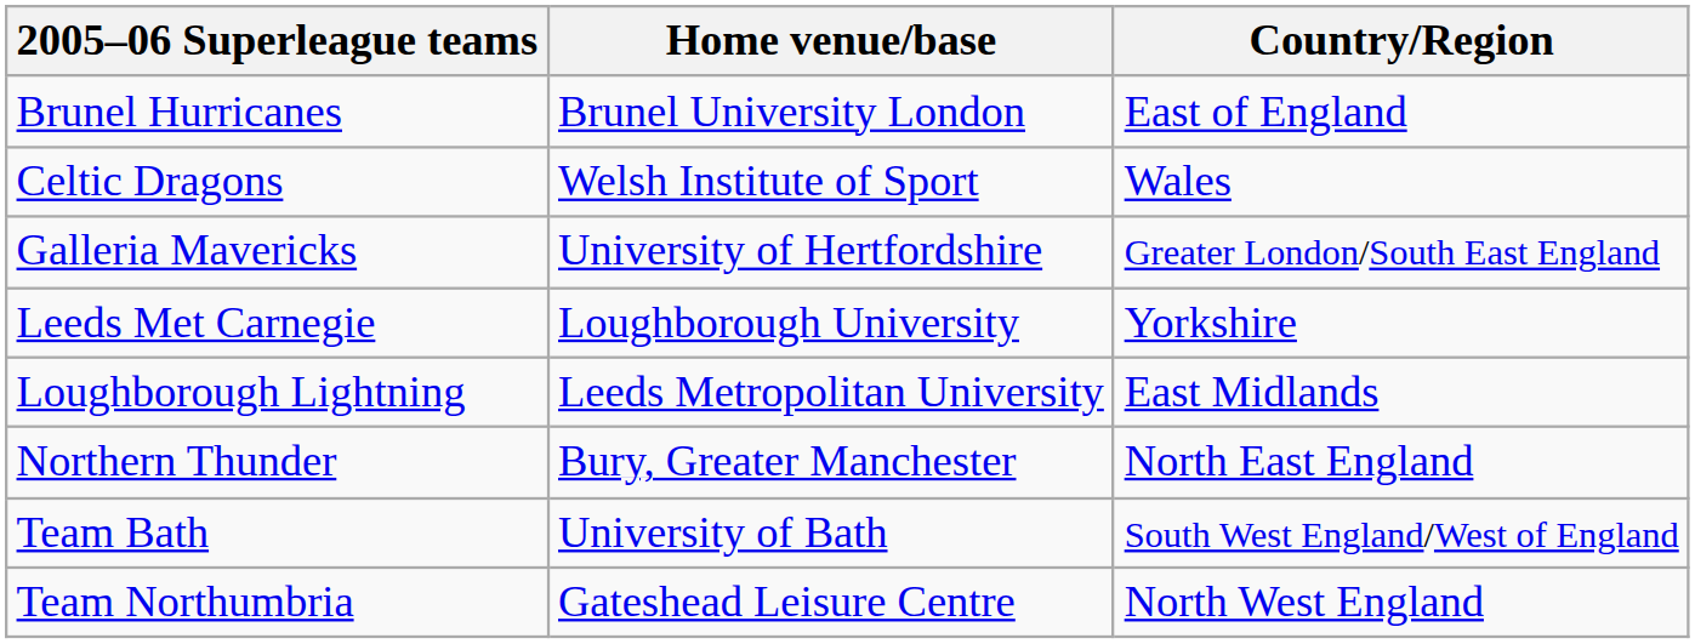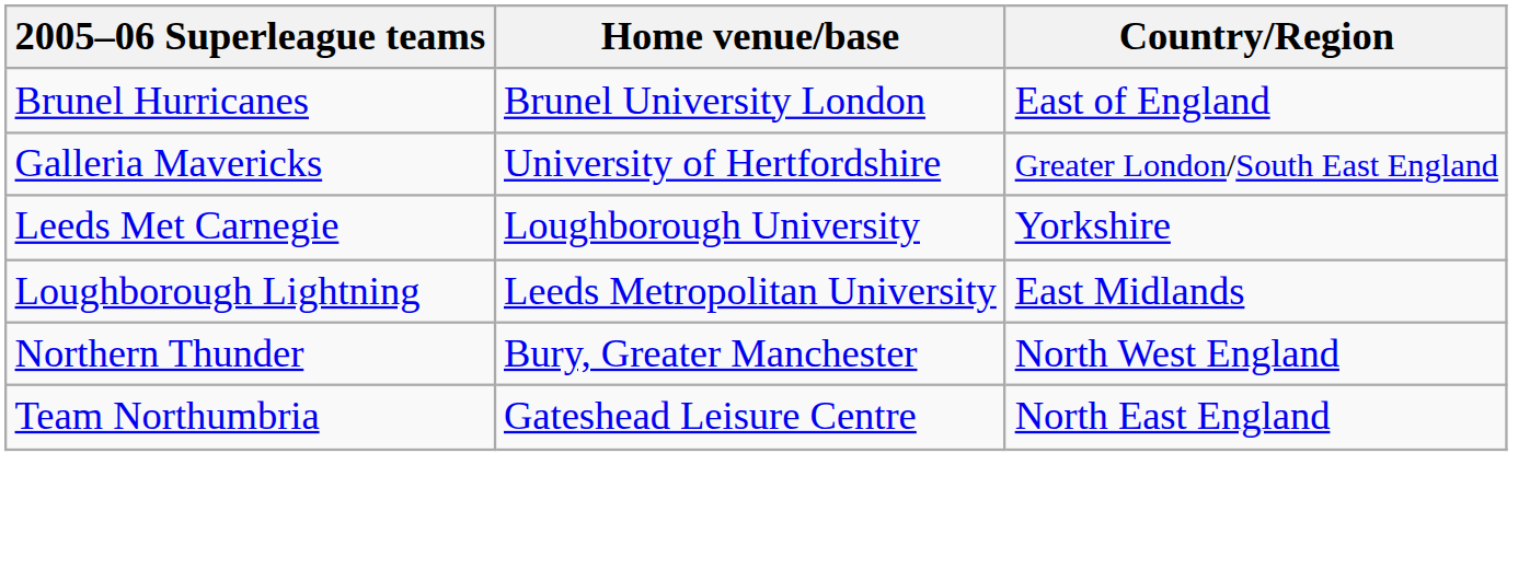 <table class="wikitable collapsible">
 <tr>
 <th>2005–06 Superleague teams</th>
 <th>Home venue/base</th>
 <th>Country/Region</th>
 </tr>
 <tr>
 <td><a href='#'>Brunel Hurricanes</a></td>
 <td><a href='#'>Brunel University London</a></td>
 <td><a href='#'>East of England</a></td>
-</tr>
-<tr>
-<td><a href='#'>Celtic Dragons</a></td>
-<td><a href='#'>Welsh Institute of Sport</a></td>
-<td><a href='#'>Wales</a></td>
 </tr>
 <tr>
 <td><a href='#'>Galleria Mavericks</a></td>
 <td><a href='#'>University of Hertfordshire</a></td>
 <td><small><a href='#'>Greater London</a>/<a href='#'>South East England</a></small></td>
 </tr>
 <tr>
 <td><a href='#'>Leeds Met Carnegie</a></td>
 <td><a href='#'>Loughborough University</a></td>
 <td><a href='#'>Yorkshire</a></td>
 </tr>
 <tr>
 <td><a href='#'>Loughborough Lightning</a></td>
 <td><a href='#'>Leeds Metropolitan University</a></td>
 <td><a href='#'>East Midlands</a></td>
 </tr>
 <tr>
 <td><a href='#'>Northern Thunder</a></td>
 <td><a href='#'>Bury, Greater Manchester</a></td>
-<td><a href='#'>North East England</a></td>
-</tr>
-<tr>
-<td><a href='#'>Team Bath</a></td>
-<td><a href='#'>University of Bath</a></td>
-<td><small><a href='#'>South West England</a>/<a href='#'>West of England</a></small></td>
+<td><a href='#'>North West England</a></td>
 </tr>
 <tr>
 <td><a href='#'>Team Northumbria</a></td>
 <td><a href='#'>Gateshead Leisure Centre</a></td>
-<td><a href='#'>North West England</a></td>
+<td><a href='#'>North East England</a></td>
 </tr>
 </table>
